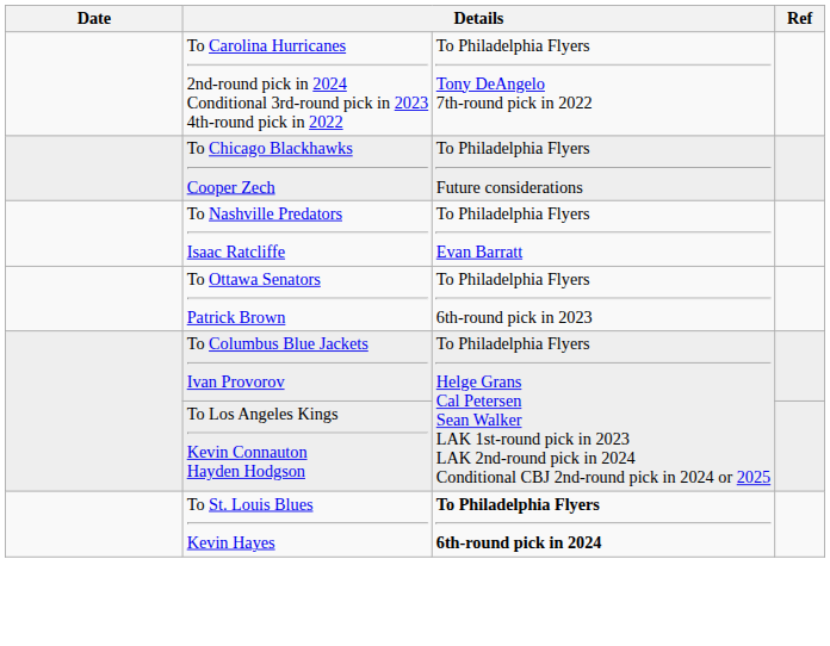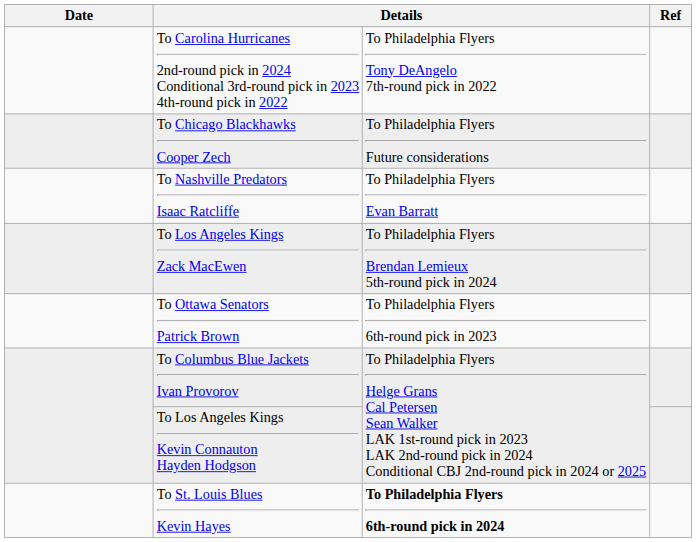 <table class="wikitable">
 <tr>
 <th style="width: 10em;">Date</th>
 <th colspan=2>Details</th>
 <th style="width: 2.5em;">Ref</th>
 </tr>
 <tr>
 <td></td>
 <td valign="top">To <a href='#'>Carolina Hurricanes</a><hr>2nd-round pick in <a href='#'>2024</a><br>Conditional 3rd-round pick in <a href='#'>2023</a><br>4th-round pick in <a href='#'>2022</a></td>
 <td valign="top">To Philadelphia Flyers<hr><a href='#'>Tony DeAngelo</a><br>7th-round pick in 2022</td>
 <td></td>
 </tr>
 <tr bgcolor="eeeeee">
 <td></td>
 <td valign="top">To <a href='#'>Chicago Blackhawks</a><hr><a href='#'>Cooper Zech</a></td>
 <td valign="top">To Philadelphia Flyers<hr>Future considerations</td>
 <td></td>
 </tr>
 <tr>
 <td></td>
 <td valign="top">To <a href='#'>Nashville Predators</a><hr><a href='#'>Isaac Ratcliffe</a></td>
 <td valign="top">To Philadelphia Flyers<hr><a href='#'>Evan Barratt</a></td>
+<td></td>
+</tr>
+<tr bgcolor="eeeeee">
+<td></td>
+<td valign="top">To <a href='#'>Los Angeles Kings</a><hr><a href='#'>Zack MacEwen</a></td>
+<td valign="top">To Philadelphia Flyers<hr><a href='#'>Brendan Lemieux</a><br>5th-round pick in 2024</td>
 <td></td>
 </tr>
 <tr>
 <td></td>
 <td valign="top">To <a href='#'>Ottawa Senators</a><hr><a href='#'>Patrick Brown</a></td>
 <td valign="top">To Philadelphia Flyers<hr>6th-round pick in 2023</td>
 <td></td>
 </tr>
 <tr bgcolor="eeeeee">
 <td rowspan=2></td>
 <td valign="top">To <a href='#'>Columbus Blue Jackets</a><hr><a href='#'>Ivan Provorov</a></td>
 <td rowspan=2;valign="top">To Philadelphia Flyers<hr><a href='#'>Helge Grans</a><br><a href='#'>Cal Petersen</a><br><a href='#'>Sean Walker</a><br>LAK 1st-round pick in 2023<br>LAK 2nd-round pick in 2024<br>Conditional CBJ 2nd-round pick in 2024 or <a href='#'>2025</a></td>
 <td></td>
 </tr>
 <tr bgcolor="eeeeee">
 <td valign="top">To Los Angeles Kings<hr><a href='#'>Kevin Connauton</a><br><a href='#'>Hayden Hodgson</a></td>
 <td></td>
 </tr>
 <tr>
 <td></td>
 <td valign="top">To <a href='#'>St. Louis Blues</a><hr><a href='#'>Kevin Hayes</a></td>
 <td valign="top"><strong>To Philadelphia Flyers<hr>6th-round pick in 2024</strong></td>
 <td></td>
 </tr>
 </table>
